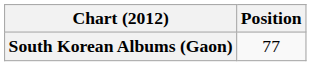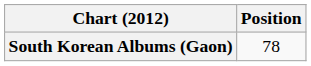 <table class="wikitable plainrowheaders">
 <tr>
 <th>Chart (2012)</th>
 <th>Position</th>
 </tr>
 <tr>
 <th scope="row">South Korean Albums (Gaon)</th>
-<td style="text-align:center;">77</td>
+<td style="text-align:center;">78</td>
 </tr>
 </table>
